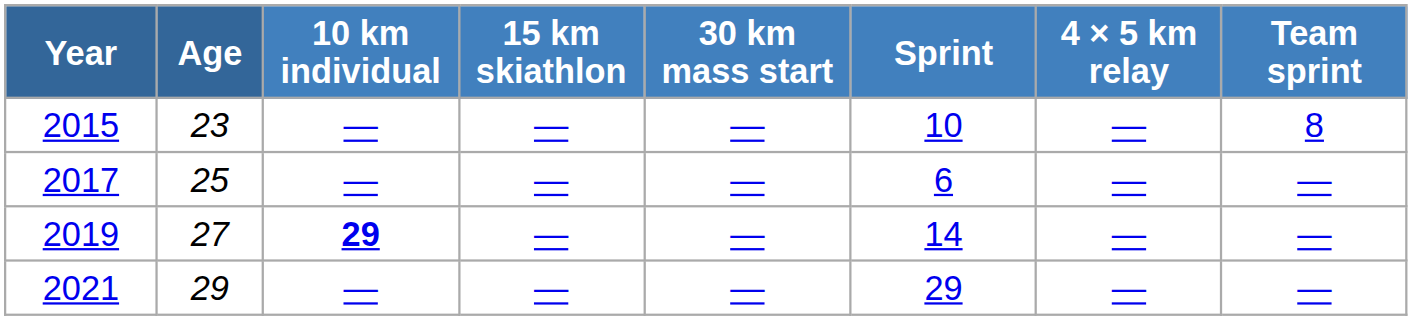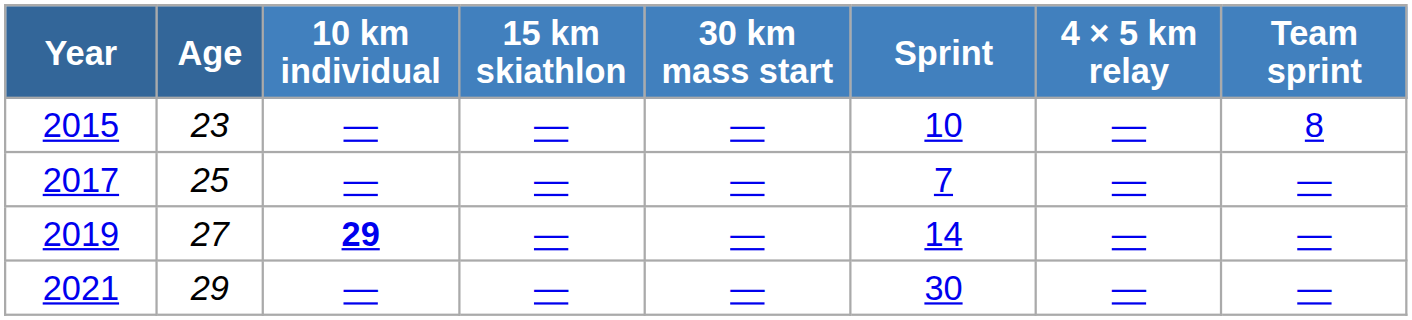 <table class="wikitable" style="font-size:95%; text-align:center; border:grey solid 1px; border-collapse:collapse; background:#ffffff;">
 <tr>
 <th style="background-color:#369; color:white; width:60px;"> Year </th>
 <th style="background-color:#369; color:white; width:40px;"> Age </th>
 <th style="background-color:#4180be; color:white; width:75px;"> 10 km <br> individual </th>
 <th style="background-color:#4180be; color:white; width:75px;"> 15 km <br> skiathlon </th>
 <th style="background-color:#4180be; color:white; width:75px;"> 30 km <br> mass start </th>
 <th style="background-color:#4180be; color:white; width:75px;"> Sprint </th>
 <th style="background-color:#4180be; color:white; width:75px;"> 4 × 5 km <br> relay </th>
 <th style="background-color:#4180be; color:white; width:75px;"> Team <br> sprint </th>
 </tr>
 <tr>
 <td><a href='#'>2015</a></td>
 <td><em>23</em></td>
 <td><a href='#'>—</a></td>
 <td><a href='#'>—</a></td>
 <td><a href='#'>—</a></td>
 <td><a href='#'>10</a></td>
 <td><a href='#'>—</a></td>
 <td><a href='#'>8</a></td>
 </tr>
 <tr>
 <td><a href='#'>2017</a></td>
 <td><em>25</em></td>
 <td><a href='#'>—</a></td>
 <td><a href='#'>—</a></td>
 <td><a href='#'>—</a></td>
-<td><a href='#'>6</a></td>
+<td><a href='#'>7</a></td>
 <td><a href='#'>—</a></td>
 <td><a href='#'>—</a></td>
 </tr>
 <tr>
 <td><a href='#'>2019</a></td>
 <td><em>27</em></td>
 <td><strong><a href='#'>29</a></strong></td>
 <td><a href='#'>—</a></td>
 <td><a href='#'>—</a></td>
 <td><a href='#'>14</a></td>
 <td><a href='#'>—</a></td>
 <td><a href='#'>—</a></td>
 </tr>
 <tr>
 <td><a href='#'>2021</a></td>
 <td><em>29</em></td>
 <td><a href='#'>—</a></td>
 <td><a href='#'>—</a></td>
 <td><a href='#'>—</a></td>
-<td><a href='#'>29</a></td>
+<td><a href='#'>30</a></td>
 <td><a href='#'>—</a></td>
 <td><a href='#'>—</a></td>
 </tr>
 </table>
